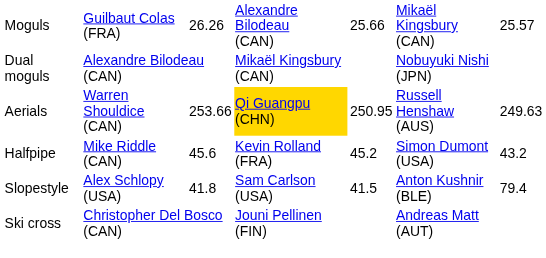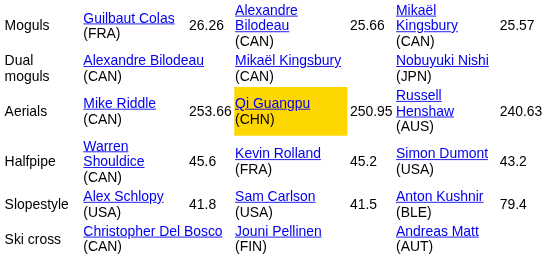 <table>
 <tr>
 <td>Moguls <br></td>
 <td><a href='#'>Guilbaut Colas</a><br> (FRA)</td>
 <td>26.26</td>
 <td><a href='#'>Alexandre Bilodeau</a><br> (CAN)</td>
 <td>25.66</td>
 <td><a href='#'>Mikaël Kingsbury</a><br> (CAN)</td>
 <td>25.57</td>
 </tr>
 <tr>
 <td>Dual moguls <br></td>
 <td colspan="2"><a href='#'>Alexandre Bilodeau</a><br> (CAN)</td>
 <td colspan="2"><a href='#'>Mikaël Kingsbury</a><br> (CAN)</td>
 <td colspan="2"><a href='#'>Nobuyuki Nishi</a><br> (JPN)</td>
 </tr>
 <tr>
 <td>Aerials <br></td>
-<td><a href='#'>Warren Shouldice</a><br> (CAN)</td>
+<td><a href='#'>Mike Riddle</a><br> (CAN)</td>
 <td>253.66</td>
 <td style="background: gold;"><a href='#'>Qi Guangpu</a><br> (CHN)</td>
 <td>250.95</td>
 <td><a href='#'>Russell Henshaw</a><br> (AUS)</td>
-<td>249.63</td>
+<td>240.63</td>
 </tr>
 <tr>
 <td>Halfpipe <br></td>
-<td><a href='#'>Mike Riddle</a><br> (CAN)</td>
+<td><a href='#'>Warren Shouldice</a><br> (CAN)</td>
 <td>45.6</td>
 <td><a href='#'>Kevin Rolland</a><br> (FRA)</td>
 <td>45.2</td>
 <td><a href='#'>Simon Dumont</a><br> (USA)</td>
 <td>43.2</td>
 </tr>
 <tr>
 <td>Slopestyle <br></td>
 <td><a href='#'>Alex Schlopy</a><br> (USA)</td>
 <td>41.8</td>
 <td><a href='#'>Sam Carlson</a><br> (USA)</td>
 <td>41.5</td>
 <td><a href='#'>Anton Kushnir</a><br> (BLE)</td>
 <td>79.4</td>
 </tr>
 <tr>
 <td>Ski cross <br></td>
 <td colspan="2"><a href='#'>Christopher Del Bosco</a><br> (CAN)</td>
 <td colspan="2"><a href='#'>Jouni Pellinen</a><br> (FIN)</td>
 <td colspan="2"><a href='#'>Andreas Matt</a><br> (AUT)</td>
 </tr>
 </table>
